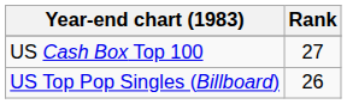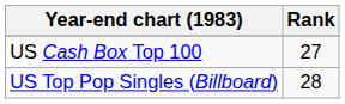 <table class="wikitable sortable">
 <tr>
 <th>Year-end chart (1983)</th>
 <th>Rank</th>
 </tr>
 <tr>
 </tr>
 <tr>
 <td>US <a href='#'><em>Cash Box</em> Top 100</a></td>
 <td align="center">27</td>
 </tr>
 <tr>
 <td><a href='#'>US Top Pop Singles (<em>Billboard</em>)</a></td>
-<td align="center">26</td>
+<td align="center">28</td>
 </tr>
 </table>
